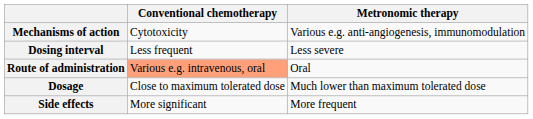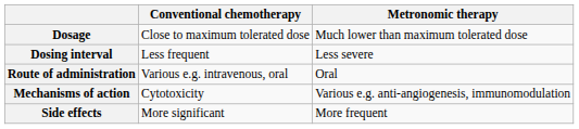 <table class="wikitable">
 <tr>
 <th></th>
 <th><strong>Conventional chemotherapy</strong></th>
 <th><strong>Metronomic therapy</strong></th>
 </tr>
 <tr>
-<th><strong>Mechanisms of action</strong></th>
-<td>Cytotoxicity</td>
-<td>Various e.g. anti-angiogenesis, immunomodulation</td>
+<th><strong>Dosage</strong></th>
+<td>Close to maximum tolerated dose</td>
+<td>Much lower than maximum tolerated dose</td>
 </tr>
 <tr>
 <th><strong>Dosing interval</strong></th>
 <td>Less frequent</td>
 <td>Less severe</td>
 </tr>
 <tr>
 <th><strong>Route of administration</strong></th>
-<td style="background: lightsalmon;">Various e.g. intravenous, oral</td>
+<td>Various e.g. intravenous, oral</td>
 <td>Oral</td>
 </tr>
 <tr>
-<th><strong>Dosage</strong></th>
-<td>Close to maximum tolerated dose</td>
-<td>Much lower than maximum tolerated dose</td>
+<th><strong>Mechanisms of action</strong></th>
+<td>Cytotoxicity</td>
+<td>Various e.g. anti-angiogenesis, immunomodulation</td>
 </tr>
 <tr>
 <th><strong>Side effects</strong></th>
 <td>More significant</td>
 <td>More frequent</td>
 </tr>
 </table>
